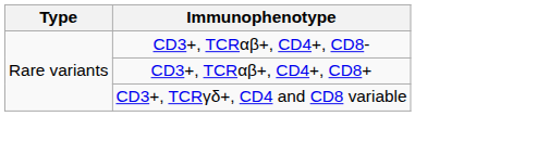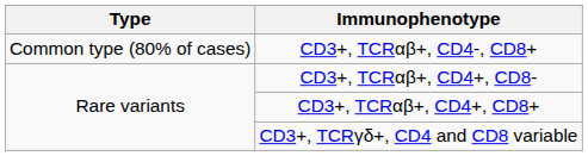 <table class="wikitable">
 <tr>
 <th>Type</th>
 <th>Immunophenotype</th>
+</tr>
+<tr>
+<td>Common type (80% of cases)</td>
+<td style="text-align:center;"><a href='#'>CD3</a>+, <a href='#'>TCR</a>αβ+, <a href='#'>CD4</a>-, <a href='#'>CD8</a>+</td>
 </tr>
 <tr style="text-align:center;">
 <td rowspan="3">Rare variants</td>
 <td><a href='#'>CD3</a>+, <a href='#'>TCR</a>αβ+, <a href='#'>CD4</a>+, <a href='#'>CD8</a>-</td>
 </tr>
 <tr>
 <td style="text-align:center;"><a href='#'>CD3</a>+, <a href='#'>TCR</a>αβ+, <a href='#'>CD4</a>+, <a href='#'>CD8</a>+</td>
 </tr>
 <tr>
 <td style="text-align:center;"><a href='#'>CD3</a>+, <a href='#'>TCR</a>γδ+, <a href='#'>CD4</a> and <a href='#'>CD8</a> variable</td>
 </tr>
 </table>
